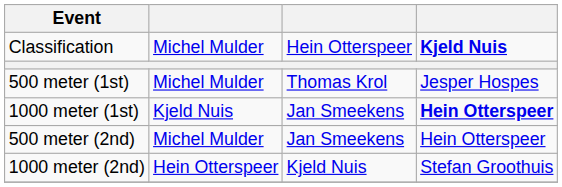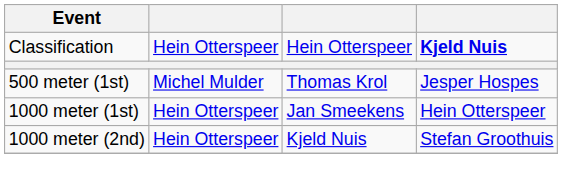 <table class="wikitable">
 <tr>
 <th>Event</th>
 <th></th>
 <th></th>
 <th></th>
 </tr>
 <tr>
 <td>Classification</td>
-<td><a href='#'>Michel Mulder</a></td>
+<td><a href='#'>Hein Otterspeer</a></td>
 <td><a href='#'>Hein Otterspeer</a></td>
 <td><strong><a href='#'>Kjeld Nuis</a></strong></td>
 </tr>
 <tr>
 <th Colspan=4></th>
 </tr>
 <tr>
 <td>500 meter (1st)</td>
 <td><a href='#'>Michel Mulder</a></td>
 <td><a href='#'>Thomas Krol</a></td>
 <td><a href='#'>Jesper Hospes</a></td>
 </tr>
 <tr>
 <td>1000 meter (1st)</td>
-<td><a href='#'>Kjeld Nuis</a></td>
-<td><a href='#'>Jan Smeekens</a></td>
-<td><strong><a href='#'>Hein Otterspeer</a></strong></td>
-</tr>
-<tr>
-<td>500 meter (2nd)</td>
-<td><a href='#'>Michel Mulder</a></td>
+<td><a href='#'>Hein Otterspeer</a></td>
 <td><a href='#'>Jan Smeekens</a></td>
 <td><a href='#'>Hein Otterspeer</a></td>
 </tr>
 <tr>
 <td>1000 meter (2nd)</td>
 <td><a href='#'>Hein Otterspeer</a></td>
 <td><a href='#'>Kjeld Nuis</a></td>
 <td><a href='#'>Stefan Groothuis</a></td>
 </tr>
 <tr>
 </tr>
 </table>
